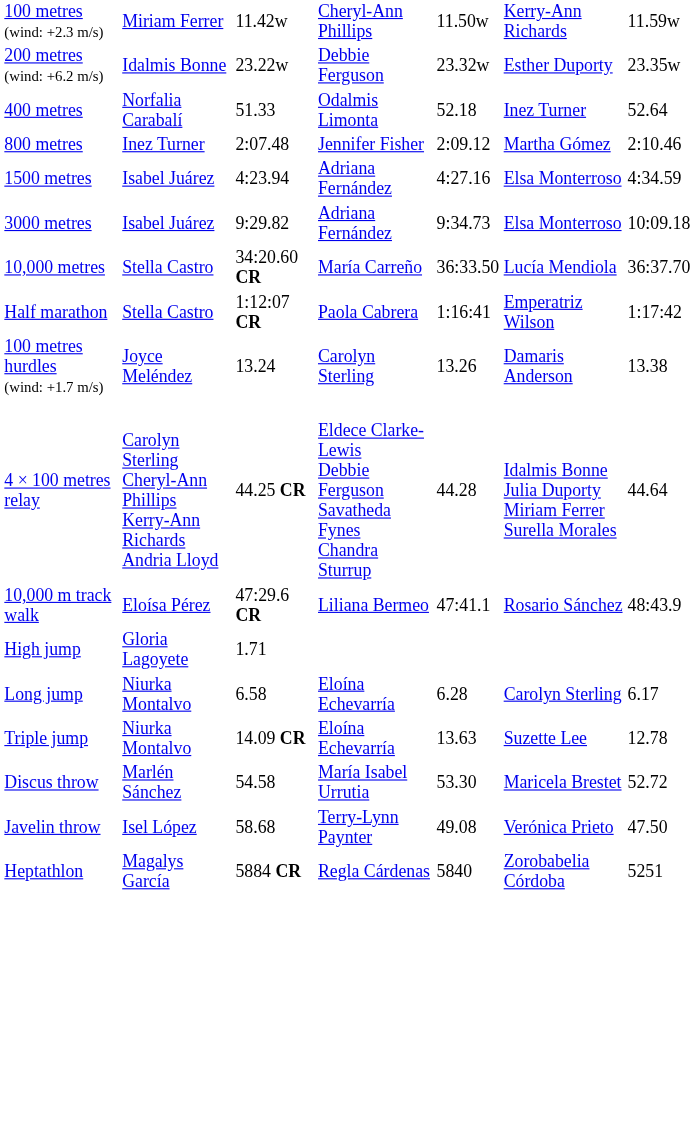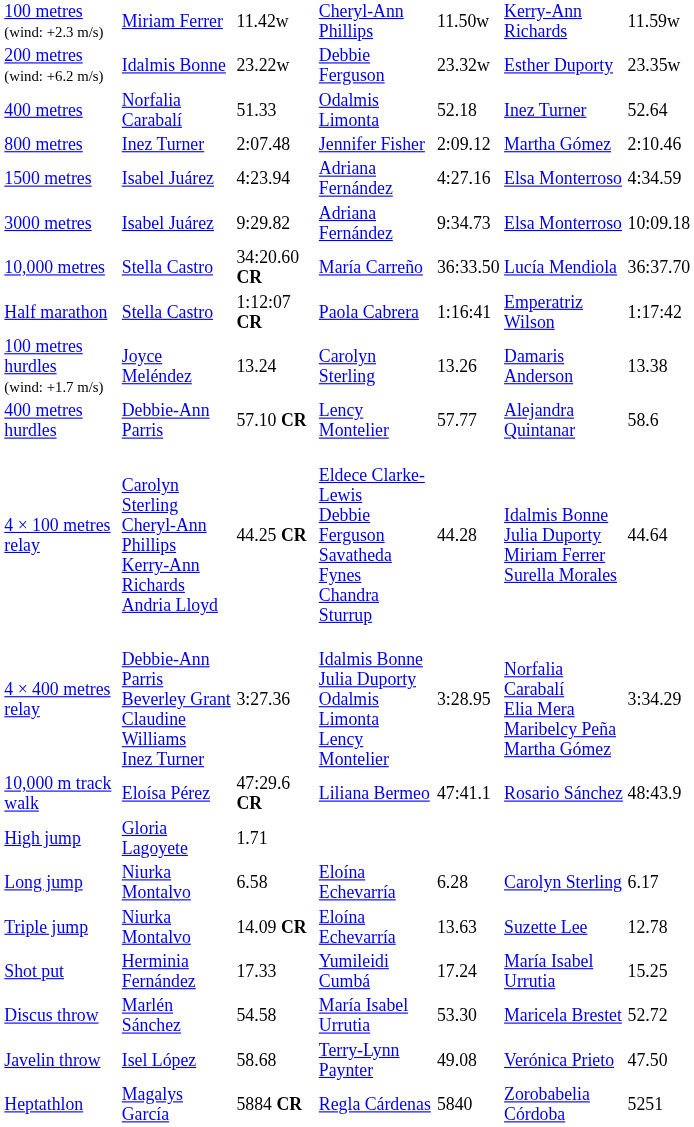 <table>
 <tr>
 <td><a href='#'>100 metres</a><br><small>(wind: +2.3 m/s)</small></td>
 <td><a href='#'>Miriam Ferrer</a><br> </td>
 <td>11.42w</td>
 <td><a href='#'>Cheryl-Ann Phillips</a><br> </td>
 <td>11.50w</td>
 <td><a href='#'>Kerry-Ann Richards</a><br> </td>
 <td>11.59w</td>
 </tr>
 <tr>
 <td><a href='#'>200 metres</a><br><small>(wind: +6.2 m/s)</small></td>
 <td><a href='#'>Idalmis Bonne</a><br> </td>
 <td>23.22w</td>
 <td><a href='#'>Debbie Ferguson</a><br> </td>
 <td>23.32w</td>
 <td><a href='#'>Esther Duporty</a><br> </td>
 <td>23.35w</td>
 </tr>
 <tr>
 <td><a href='#'>400 metres</a></td>
 <td><a href='#'>Norfalia Carabalí</a><br> </td>
 <td>51.33</td>
 <td><a href='#'>Odalmis Limonta</a><br> </td>
 <td>52.18</td>
 <td><a href='#'>Inez Turner</a><br> </td>
 <td>52.64</td>
 </tr>
 <tr>
 <td><a href='#'>800 metres</a></td>
 <td><a href='#'>Inez Turner</a><br> </td>
 <td>2:07.48</td>
 <td><a href='#'>Jennifer Fisher</a><br> </td>
 <td>2:09.12</td>
 <td><a href='#'>Martha Gómez</a><br> </td>
 <td>2:10.46</td>
 </tr>
 <tr>
 <td><a href='#'>1500 metres</a></td>
 <td><a href='#'>Isabel Juárez</a><br> </td>
 <td>4:23.94</td>
 <td><a href='#'>Adriana Fernández</a><br> </td>
 <td>4:27.16</td>
 <td><a href='#'>Elsa Monterroso</a><br> </td>
 <td>4:34.59</td>
 </tr>
 <tr>
 <td><a href='#'>3000 metres</a></td>
 <td><a href='#'>Isabel Juárez</a><br> </td>
 <td>9:29.82</td>
 <td><a href='#'>Adriana Fernández</a><br> </td>
 <td>9:34.73</td>
 <td><a href='#'>Elsa Monterroso</a><br> </td>
 <td>10:09.18</td>
 </tr>
 <tr>
 <td><a href='#'>10,000 metres</a></td>
 <td><a href='#'>Stella Castro</a><br> </td>
 <td>34:20.60 <strong>CR</strong></td>
 <td><a href='#'>María Carreño</a><br> </td>
 <td>36:33.50</td>
 <td><a href='#'>Lucía Mendiola</a><br> </td>
 <td>36:37.70</td>
 </tr>
 <tr>
 <td><a href='#'>Half marathon</a></td>
 <td><a href='#'>Stella Castro</a><br> </td>
 <td>1:12:07 <strong>CR</strong></td>
 <td><a href='#'>Paola Cabrera</a><br> </td>
 <td>1:16:41</td>
 <td><a href='#'>Emperatriz Wilson</a><br> </td>
 <td>1:17:42</td>
 </tr>
 <tr>
 <td><a href='#'>100 metres hurdles</a><br><small>(wind: +1.7 m/s)</small></td>
 <td><a href='#'>Joyce Meléndez</a><br> </td>
 <td>13.24</td>
 <td><a href='#'>Carolyn Sterling</a><br> </td>
 <td>13.26</td>
 <td><a href='#'>Damaris Anderson</a><br> </td>
 <td>13.38</td>
 </tr>
 <tr>
+<td><a href='#'>400 metres hurdles</a></td>
+<td><a href='#'>Debbie-Ann Parris</a><br> </td>
+<td>57.10 <strong>CR</strong></td>
+<td><a href='#'>Lency Montelier</a><br> </td>
+<td>57.77</td>
+<td><a href='#'>Alejandra Quintanar</a><br> </td>
+<td>58.6</td>
+</tr>
+<tr>
 <td><a href='#'>4 × 100 metres relay</a></td>
 <td><br><a href='#'>Carolyn Sterling</a><br><a href='#'>Cheryl-Ann Phillips</a><br><a href='#'>Kerry-Ann Richards</a><br><a href='#'>Andria Lloyd</a></td>
 <td>44.25 <strong>CR</strong></td>
 <td><br><a href='#'>Eldece Clarke-Lewis</a><br><a href='#'>Debbie Ferguson</a><br><a href='#'>Savatheda Fynes</a><br><a href='#'>Chandra Sturrup</a></td>
 <td>44.28</td>
 <td><br><a href='#'>Idalmis Bonne</a><br><a href='#'>Julia Duporty</a><br><a href='#'>Miriam Ferrer</a><br><a href='#'>Surella Morales</a></td>
 <td>44.64</td>
+</tr>
+<tr>
+<td><a href='#'>4 × 400 metres relay</a></td>
+<td><br><a href='#'>Debbie-Ann Parris</a><br><a href='#'>Beverley Grant</a><br><a href='#'>Claudine Williams</a><br><a href='#'>Inez Turner</a></td>
+<td>3:27.36</td>
+<td><br><a href='#'>Idalmis Bonne</a><br><a href='#'>Julia Duporty</a><br><a href='#'>Odalmis Limonta</a><br><a href='#'>Lency Montelier</a></td>
+<td>3:28.95</td>
+<td><br><a href='#'>Norfalia Carabalí</a><br><a href='#'>Elia Mera</a><br><a href='#'>Maribelcy Peña</a><br><a href='#'>Martha Gómez</a></td>
+<td>3:34.29</td>
 </tr>
 <tr>
 <td><a href='#'>10,000 m track walk</a></td>
 <td><a href='#'>Eloísa Pérez</a><br> </td>
 <td>47:29.6  <strong>CR</strong></td>
 <td><a href='#'>Liliana Bermeo</a><br> </td>
 <td>47:41.1</td>
 <td><a href='#'>Rosario Sánchez</a><br> </td>
 <td>48:43.9</td>
 </tr>
 <tr>
 <td><a href='#'>High jump</a></td>
 <td><a href='#'>Gloria Lagoyete</a><br> </td>
 <td>1.71</td>
 <td></td>
 <td></td>
 <td></td>
 <td></td>
 </tr>
 <tr>
 <td><a href='#'>Long jump</a></td>
 <td><a href='#'>Niurka Montalvo</a><br> </td>
 <td>6.58</td>
 <td><a href='#'>Eloína Echevarría</a><br> </td>
 <td>6.28</td>
 <td><a href='#'>Carolyn Sterling</a><br> </td>
 <td>6.17</td>
 </tr>
 <tr>
 <td><a href='#'>Triple jump</a></td>
 <td><a href='#'>Niurka Montalvo</a><br> </td>
 <td>14.09 <strong>CR</strong></td>
 <td><a href='#'>Eloína Echevarría</a><br> </td>
 <td>13.63</td>
 <td><a href='#'>Suzette Lee</a><br> </td>
 <td>12.78</td>
 </tr>
 <tr>
+<td><a href='#'>Shot put</a></td>
+<td><a href='#'>Herminia Fernández</a><br> </td>
+<td>17.33</td>
+<td><a href='#'>Yumileidi Cumbá</a><br> </td>
+<td>17.24</td>
+<td><a href='#'>María Isabel Urrutia</a><br> </td>
+<td>15.25</td>
+</tr>
+<tr>
 <td><a href='#'>Discus throw</a></td>
 <td><a href='#'>Marlén Sánchez</a><br> </td>
 <td>54.58</td>
 <td><a href='#'>María Isabel Urrutia</a><br> </td>
 <td>53.30</td>
 <td><a href='#'>Maricela Brestet</a><br> </td>
 <td>52.72</td>
 </tr>
 <tr>
 <td><a href='#'>Javelin throw</a></td>
 <td><a href='#'>Isel López</a><br> </td>
 <td>58.68</td>
 <td><a href='#'>Terry-Lynn Paynter</a><br> </td>
 <td>49.08</td>
 <td><a href='#'>Verónica Prieto</a><br> </td>
 <td>47.50</td>
 </tr>
 <tr>
 <td><a href='#'>Heptathlon</a></td>
 <td><a href='#'>Magalys García</a><br> </td>
 <td>5884 <strong>CR</strong></td>
 <td><a href='#'>Regla Cárdenas</a><br> </td>
 <td>5840</td>
 <td><a href='#'>Zorobabelia Córdoba</a><br> </td>
 <td>5251</td>
 </tr>
 </table>
